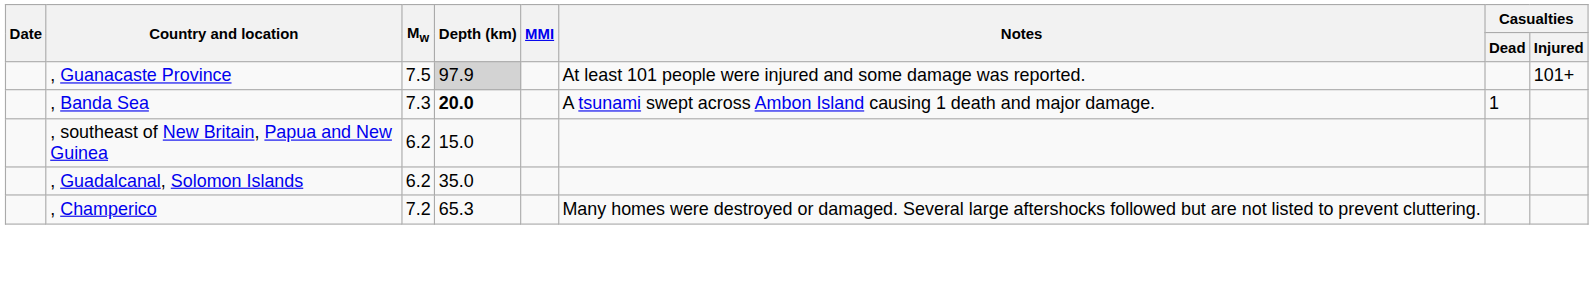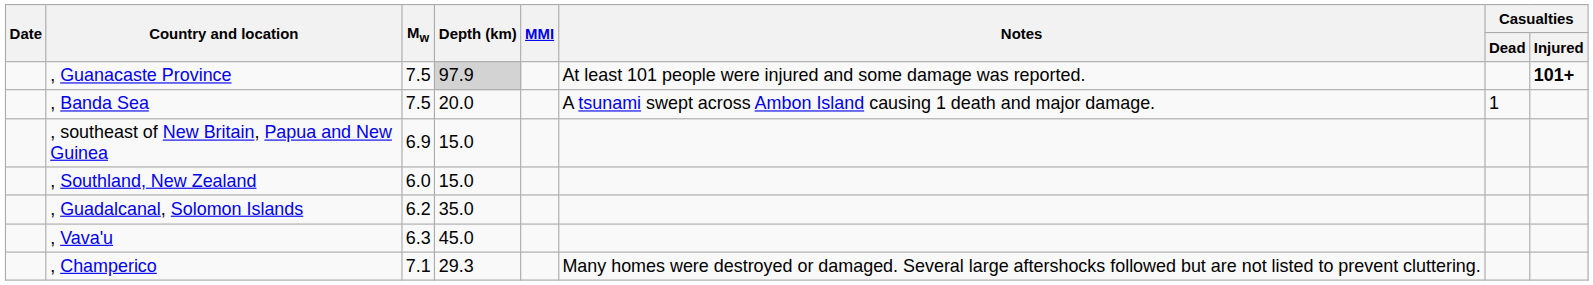 <table class="wikitable sortable sort-under" style="border:1px black; margin-left:1em;">
 <tr>
 <th rowspan="2"><small>Date</small></th>
 <th rowspan="2" style="width: 310px"><small>Country and location</small></th>
 <th rowspan="2"><small>M<sub>w</sub></small></th>
 <th rowspan="2"><small>Depth (km)</small></th>
 <th rowspan="2"><small><a href='#'>MMI</a></small></th>
 <th rowspan="2" class="unsortable"><small>Notes</small></th>
 <th colspan="2"><small>Casualties</small></th>
 </tr>
 <tr>
 <th><small>Dead</small></th>
 <th><small>Injured</small></th>
 </tr>
 <tr>
 <td></td>
 <td>, <a href='#'>Guanacaste Province</a></td>
 <td>7.5</td>
 <td style="background: lightgrey;">97.9</td>
 <td></td>
 <td>At least 101 people were injured and some damage was reported.</td>
 <td></td>
-<td>101+</td>
+<td><strong>101+</strong></td>
 </tr>
 <tr>
 <td></td>
 <td>, <a href='#'>Banda Sea</a></td>
-<td>7.3</td>
-<td><strong>20.0</strong></td>
+<td>7.5</td>
+<td>20.0</td>
 <td></td>
 <td>A <a href='#'>tsunami</a> swept across <a href='#'>Ambon Island</a> causing 1 death and major damage.</td>
 <td>1</td>
 <td></td>
 </tr>
 <tr>
 <td></td>
 <td>, southeast of <a href='#'>New Britain</a>, <a href='#'>Papua and New Guinea</a></td>
-<td>6.2</td>
+<td>6.9</td>
+<td>15.0</td>
+<td></td>
+<td></td>
+<td></td>
+<td></td>
+</tr>
+<tr>
+<td></td>
+<td>, <a href='#'>Southland, New Zealand</a></td>
+<td>6.0</td>
 <td>15.0</td>
 <td></td>
 <td></td>
 <td></td>
 <td></td>
 </tr>
 <tr>
 <td></td>
 <td>, <a href='#'>Guadalcanal</a>, <a href='#'>Solomon Islands</a></td>
 <td>6.2</td>
 <td>35.0</td>
 <td></td>
 <td></td>
 <td></td>
 <td></td>
 </tr>
 <tr>
 <td></td>
+<td>, <a href='#'>Vava'u</a></td>
+<td>6.3</td>
+<td>45.0</td>
+<td></td>
+<td></td>
+<td></td>
+<td></td>
+</tr>
+<tr>
+<td></td>
 <td>, <a href='#'>Champerico</a></td>
-<td>7.2</td>
-<td>65.3</td>
+<td>7.1</td>
+<td>29.3</td>
 <td></td>
 <td>Many homes were destroyed or damaged. Several large aftershocks followed but are not listed to prevent cluttering.</td>
 <td></td>
 <td></td>
 </tr>
 </table>
